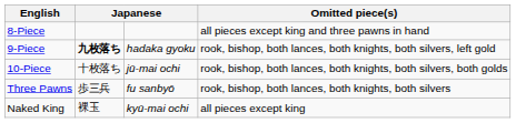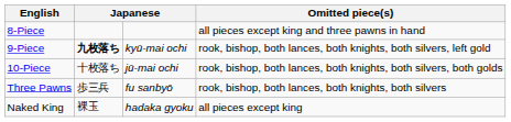 <table class='wikitable'>
 <tr>
 <th>English</th>
 <th colspan=2>Japanese</th>
 <th>Omitted piece(s)</th>
 </tr>
 <tr>
 <td><a href='#'>8-Piece</a></td>
 <td></td>
 <td></td>
 <td>all pieces except king and three pawns in hand</td>
 </tr>
 <tr>
 <td><a href='#'>9-Piece</a></td>
 <td><strong>九枚落ち</strong></td>
-<td><em>hadaka gyoku</em></td>
+<td><em>kyū-mai ochi</em></td>
 <td>rook, bishop, both lances, both knights, both silvers, left gold</td>
 </tr>
 <tr>
 <td><a href='#'>10-Piece</a></td>
 <td>十枚落ち</td>
 <td><em>jū-mai ochi</em></td>
 <td>rook, bishop, both lances, both knights, both silvers, both golds</td>
 </tr>
 <tr>
 <td><a href='#'>Three Pawns</a></td>
 <td>歩三兵</td>
 <td><em>fu sanbyō</em></td>
 <td>rook, bishop, both lances, both knights, both silvers</td>
 </tr>
 <tr>
 <td>Naked King</td>
 <td>裸玉</td>
-<td><em>kyū-mai ochi</em></td>
+<td><em>hadaka gyoku</em></td>
 <td>all pieces except king</td>
 </tr>
 </table>
